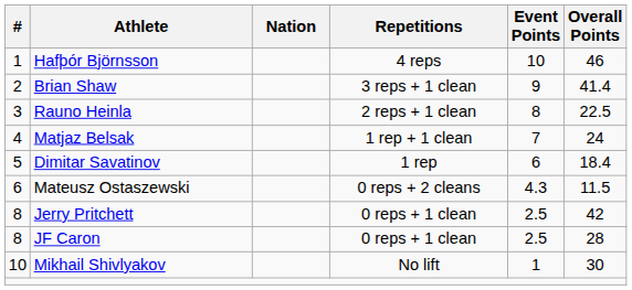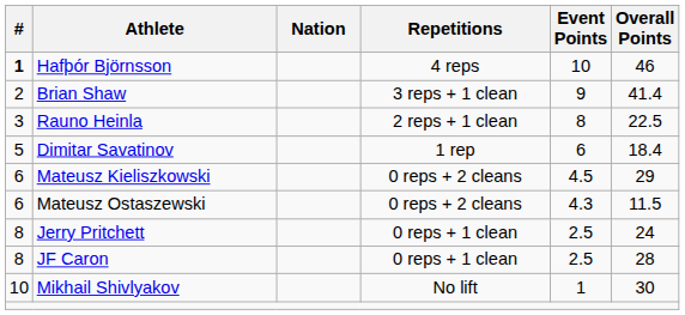 <table class="wikitable sortable" style="text-align:center;width: 70%;">
 <tr>
 <th scope="col" style="width: 10px;">#</th>
 <th scope="col">Athlete</th>
 <th scope="col">Nation</th>
 <th scope="col">Repetitions</th>
 <th scope="col" style="width: 10px;">Event Points</th>
 <th scope="col" style="width: 10px;">Overall Points</th>
 </tr>
 <tr>
-<td>1</td>
+<td><strong>1</strong></td>
 <td align=left><a href='#'>Hafþór Björnsson</a></td>
 <td align=left></td>
 <td>4 reps</td>
 <td>10</td>
 <td>46</td>
 </tr>
 <tr>
 <td>2</td>
 <td align=left><a href='#'>Brian Shaw</a></td>
 <td align=left></td>
 <td>3 reps + 1 clean</td>
 <td>9</td>
 <td>41.4</td>
 </tr>
 <tr>
 <td>3</td>
 <td align=left><a href='#'>Rauno Heinla</a></td>
 <td align=left></td>
 <td>2 reps + 1 clean</td>
 <td>8</td>
 <td>22.5</td>
 </tr>
 <tr>
-<td>4</td>
-<td align=left><a href='#'>Matjaz Belsak</a></td>
-<td align=left></td>
-<td>1 rep + 1 clean</td>
-<td>7</td>
-<td>24</td>
-</tr>
-<tr>
 <td>5</td>
 <td align=left><a href='#'>Dimitar Savatinov</a></td>
 <td align=left></td>
 <td>1 rep</td>
 <td>6</td>
 <td>18.4</td>
+</tr>
+<tr>
+<td>6</td>
+<td align=left><a href='#'>Mateusz Kieliszkowski</a></td>
+<td align=left></td>
+<td>0 reps + 2 cleans</td>
+<td>4.5</td>
+<td>29</td>
 </tr>
 <tr>
 <td>6</td>
 <td align=left>Mateusz Ostaszewski</td>
 <td align=left></td>
 <td>0 reps + 2 cleans</td>
 <td>4.3</td>
 <td>11.5</td>
 </tr>
 <tr>
 <td>8</td>
 <td align=left><a href='#'>Jerry Pritchett</a></td>
 <td align=left></td>
 <td>0 reps + 1 clean</td>
 <td>2.5</td>
-<td>42</td>
+<td>24</td>
 </tr>
 <tr>
 <td>8</td>
 <td align=left><a href='#'>JF Caron</a></td>
 <td align=left></td>
 <td>0 reps + 1 clean</td>
 <td>2.5</td>
 <td>28</td>
 </tr>
 <tr>
 <td>10</td>
 <td align=left><a href='#'>Mikhail Shivlyakov</a></td>
 <td align=left></td>
 <td>No lift</td>
 <td>1</td>
 <td>30</td>
 </tr>
 <tr class="sortbottom">
 <td colspan="6"></td>
 </tr>
 </table>
